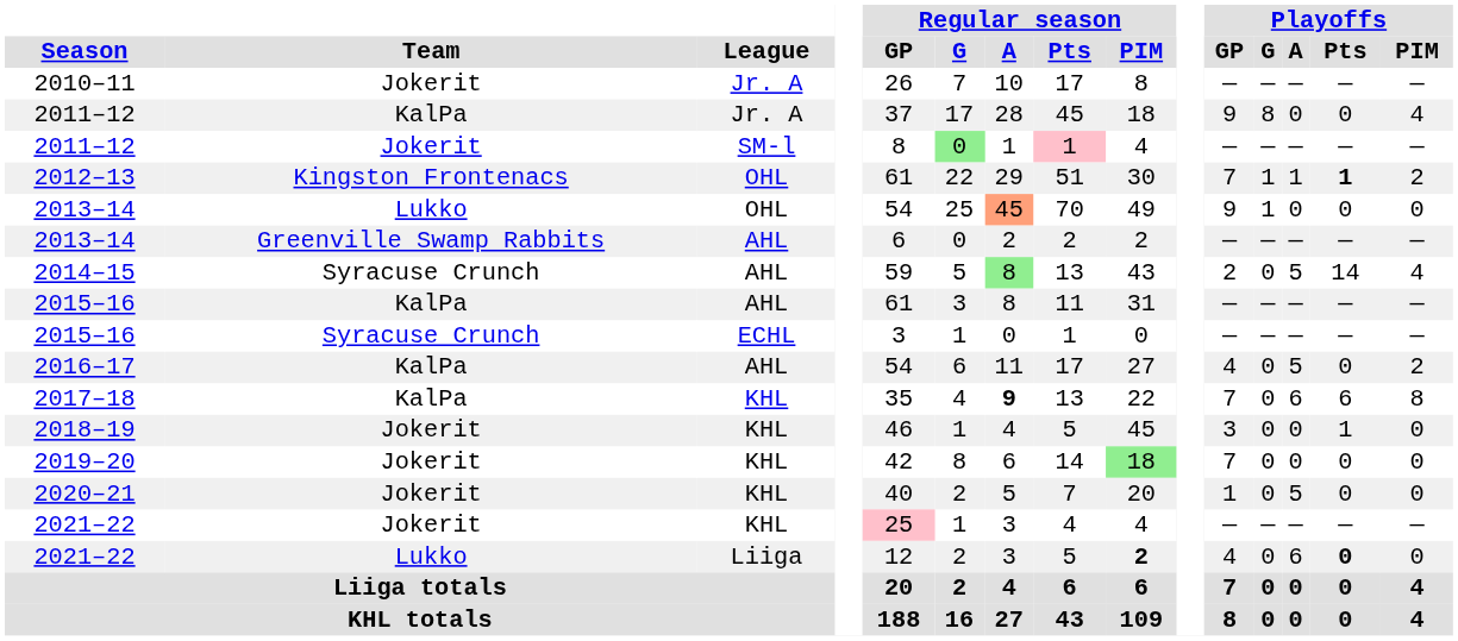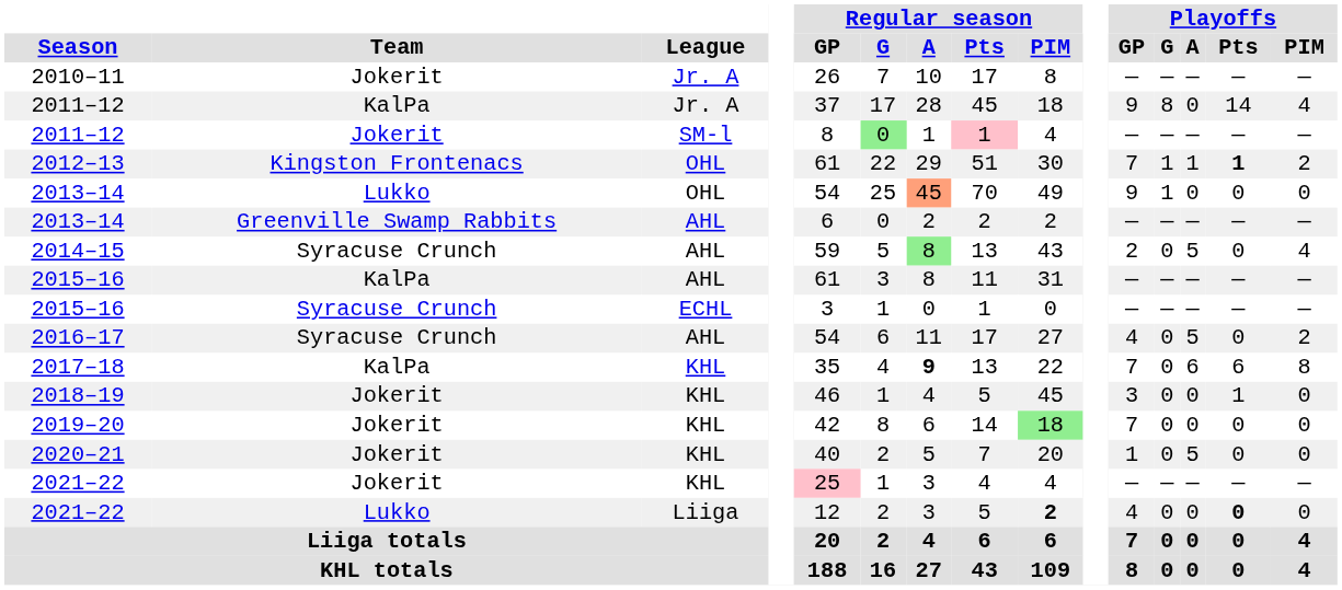 <table border="0" cellpadding="1" cellspacing="0" style="text-align:center; width:60em;">
 <tr style="background:#e0e0e0;">
 <th colspan="3"  bgcolor="#ffffff"> </th>
 <th rowspan="99" bgcolor="#ffffff"> </th>
 <th colspan="5"><a href='#'>Regular season</a></th>
 <th rowspan="99" bgcolor="#ffffff"> </th>
 <th colspan="5"><a href='#'>Playoffs</a></th>
 </tr>
 <tr style="background:#e0e0e0;">
 <th><a href='#'>Season</a></th>
 <th>Team</th>
 <th>League</th>
 <th>GP</th>
 <th><a href='#'>G</a></th>
 <th><a href='#'>A</a></th>
 <th><a href='#'>Pts</a></th>
 <th><a href='#'>PIM</a></th>
 <th>GP</th>
 <th>G</th>
 <th>A</th>
 <th>Pts</th>
 <th>PIM</th>
 </tr>
 <tr>
 <td>2010–11</td>
 <td>Jokerit</td>
 <td><a href='#'>Jr. A</a></td>
 <td>26</td>
 <td>7</td>
 <td>10</td>
 <td>17</td>
 <td>8</td>
 <td>—</td>
 <td>—</td>
 <td>—</td>
 <td>—</td>
 <td>—</td>
 </tr>
 <tr bgcolor="#f0f0f0">
 <td>2011–12</td>
 <td>KalPa</td>
 <td>Jr. A</td>
 <td>37</td>
 <td>17</td>
 <td>28</td>
 <td>45</td>
 <td>18</td>
 <td>9</td>
 <td>8</td>
 <td>0</td>
-<td>0</td>
+<td>14</td>
 <td>4</td>
 </tr>
 <tr>
 <td><a href='#'>2011–12</a></td>
 <td><a href='#'>Jokerit</a></td>
 <td><a href='#'>SM-l</a></td>
 <td>8</td>
 <td style="background: lightgreen;">0</td>
 <td>1</td>
 <td style="background: pink;">1</td>
 <td>4</td>
 <td>—</td>
 <td>—</td>
 <td>—</td>
 <td>—</td>
 <td>—</td>
 </tr>
 <tr bgcolor="#f0f0f0">
 <td><a href='#'>2012–13</a></td>
 <td><a href='#'>Kingston Frontenacs</a></td>
 <td><a href='#'>OHL</a></td>
 <td>61</td>
 <td>22</td>
 <td>29</td>
 <td>51</td>
 <td>30</td>
 <td>7</td>
 <td>1</td>
 <td>1</td>
 <td><strong>1</strong></td>
 <td>2</td>
 </tr>
 <tr>
 <td><a href='#'>2013–14</a></td>
 <td><a href='#'>Lukko</a></td>
 <td>OHL</td>
 <td>54</td>
 <td>25</td>
 <td style="background: lightsalmon;">45</td>
 <td>70</td>
 <td>49</td>
 <td>9</td>
 <td>1</td>
 <td>0</td>
 <td>0</td>
 <td>0</td>
 </tr>
 <tr bgcolor="#f0f0f0">
 <td><a href='#'>2013–14</a></td>
 <td><a href='#'>Greenville Swamp Rabbits</a></td>
 <td><a href='#'>AHL</a></td>
 <td>6</td>
 <td>0</td>
 <td>2</td>
 <td>2</td>
 <td>2</td>
 <td>—</td>
 <td>—</td>
 <td>—</td>
 <td>—</td>
 <td>—</td>
 </tr>
 <tr>
 <td><a href='#'>2014–15</a></td>
 <td>Syracuse Crunch</td>
 <td>AHL</td>
 <td>59</td>
 <td>5</td>
 <td style="background: lightgreen;">8</td>
 <td>13</td>
 <td>43</td>
 <td>2</td>
 <td>0</td>
 <td>5</td>
-<td>14</td>
+<td>0</td>
 <td>4</td>
 </tr>
 <tr bgcolor="#f0f0f0">
 <td><a href='#'>2015–16</a></td>
 <td>KalPa</td>
 <td>AHL</td>
 <td>61</td>
 <td>3</td>
 <td>8</td>
 <td>11</td>
 <td>31</td>
 <td>—</td>
 <td>—</td>
 <td>—</td>
 <td>—</td>
 <td>—</td>
 </tr>
 <tr>
 <td><a href='#'>2015–16</a></td>
 <td><a href='#'>Syracuse Crunch</a></td>
 <td><a href='#'>ECHL</a></td>
 <td>3</td>
 <td>1</td>
 <td>0</td>
 <td>1</td>
 <td>0</td>
 <td>—</td>
 <td>—</td>
 <td>—</td>
 <td>—</td>
 <td>—</td>
 </tr>
 <tr bgcolor="#f0f0f0">
 <td><a href='#'>2016–17</a></td>
-<td>KalPa</td>
+<td>Syracuse Crunch</td>
 <td>AHL</td>
 <td>54</td>
 <td>6</td>
 <td>11</td>
 <td>17</td>
 <td>27</td>
 <td>4</td>
 <td>0</td>
 <td>5</td>
 <td>0</td>
 <td>2</td>
 </tr>
 <tr>
 <td><a href='#'>2017–18</a></td>
 <td>KalPa</td>
 <td><a href='#'>KHL</a></td>
 <td>35</td>
 <td>4</td>
 <td><strong>9</strong></td>
 <td>13</td>
 <td>22</td>
 <td>7</td>
 <td>0</td>
 <td>6</td>
 <td>6</td>
 <td>8</td>
 </tr>
 <tr bgcolor="#f0f0f0">
 <td><a href='#'>2018–19</a></td>
 <td>Jokerit</td>
 <td>KHL</td>
 <td>46</td>
 <td>1</td>
 <td>4</td>
 <td>5</td>
 <td>45</td>
 <td>3</td>
 <td>0</td>
 <td>0</td>
 <td>1</td>
 <td>0</td>
 </tr>
 <tr>
 <td><a href='#'>2019–20</a></td>
 <td>Jokerit</td>
 <td>KHL</td>
 <td>42</td>
 <td>8</td>
 <td>6</td>
 <td>14</td>
 <td style="background: lightgreen;">18</td>
 <td>7</td>
 <td>0</td>
 <td>0</td>
 <td>0</td>
 <td>0</td>
 </tr>
 <tr bgcolor="#f0f0f0">
 <td><a href='#'>2020–21</a></td>
 <td>Jokerit</td>
 <td>KHL</td>
 <td>40</td>
 <td>2</td>
 <td>5</td>
 <td>7</td>
 <td>20</td>
 <td>1</td>
 <td>0</td>
 <td>5</td>
 <td>0</td>
 <td>0</td>
 </tr>
 <tr>
 <td><a href='#'>2021–22</a></td>
 <td>Jokerit</td>
 <td>KHL</td>
 <td style="background: pink;">25</td>
 <td>1</td>
 <td>3</td>
 <td>4</td>
 <td>4</td>
 <td>—</td>
 <td>—</td>
 <td>—</td>
 <td>—</td>
 <td>—</td>
 </tr>
 <tr bgcolor="#f0f0f0">
 <td><a href='#'>2021–22</a></td>
 <td><a href='#'>Lukko</a></td>
 <td>Liiga</td>
 <td>12</td>
 <td>2</td>
 <td>3</td>
 <td>5</td>
 <td><strong>2</strong></td>
 <td>4</td>
 <td>0</td>
-<td>6</td>
+<td>0</td>
 <td><strong>0</strong></td>
 <td>0</td>
 </tr>
 <tr bgcolor="#e0e0e0">
 <th colspan="3">Liiga totals</th>
 <th>20</th>
 <th>2</th>
 <th>4</th>
 <th>6</th>
 <th>6</th>
 <th>7</th>
 <th>0</th>
 <th>0</th>
 <th>0</th>
 <th>4</th>
 </tr>
 <tr bgcolor="#e0e0e0">
 <th colspan="3">KHL totals</th>
 <th>188</th>
 <th>16</th>
 <th>27</th>
 <th>43</th>
 <th>109</th>
 <th>8</th>
 <th>0</th>
 <th>0</th>
 <th>0</th>
 <th>4</th>
 </tr>
 </table>
